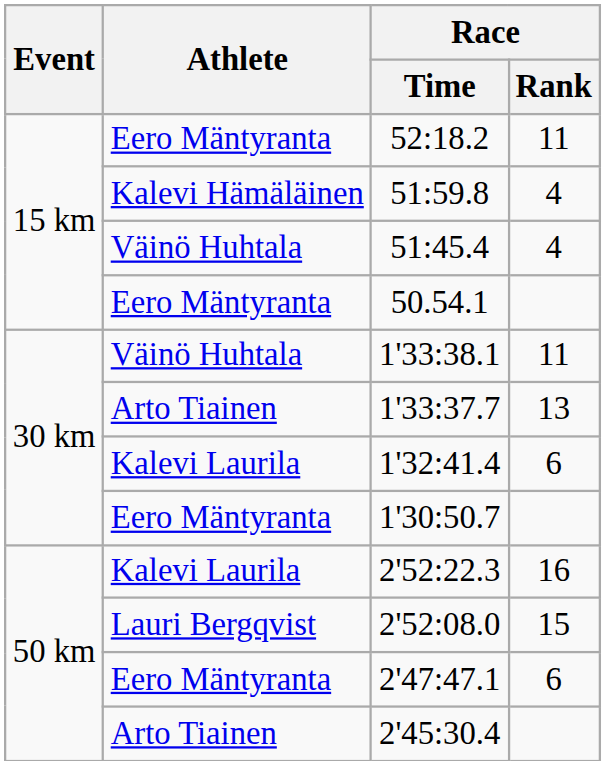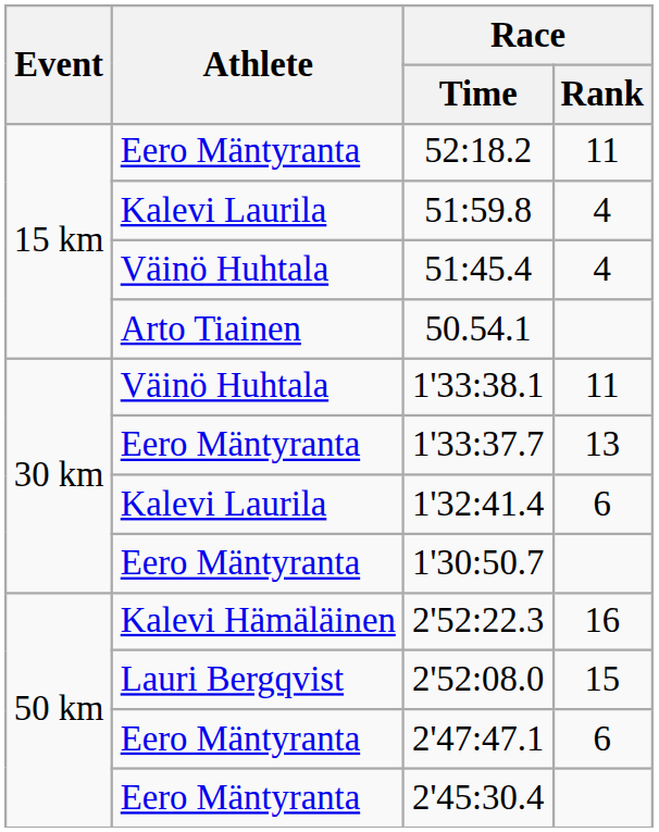 <table class="wikitable" border="1" style="font-size:90%">
 <tr>
 <th rowspan=2>Event</th>
 <th rowspan=2>Athlete</th>
 <th colspan=2>Race</th>
 </tr>
 <tr>
 <th>Time</th>
 <th>Rank</th>
 </tr>
 <tr>
 <td rowspan=4>15 km</td>
 <td><a href='#'>Eero Mäntyranta</a></td>
 <td align=center>52:18.2</td>
 <td align=center>11</td>
 </tr>
 <tr>
-<td><a href='#'>Kalevi Hämäläinen</a></td>
+<td><a href='#'>Kalevi Laurila</a></td>
 <td align=center>51:59.8</td>
 <td align=center>4</td>
 </tr>
 <tr>
 <td><a href='#'>Väinö Huhtala</a></td>
 <td align=center>51:45.4</td>
 <td align=center>4</td>
 </tr>
 <tr>
-<td><a href='#'>Eero Mäntyranta</a></td>
+<td><a href='#'>Arto Tiainen</a></td>
 <td align=center>50.54.1</td>
 <td align=center></td>
 </tr>
 <tr>
 <td rowspan=4>30 km</td>
 <td><a href='#'>Väinö Huhtala</a></td>
 <td align=center>1'33:38.1</td>
 <td align=center>11</td>
 </tr>
 <tr>
-<td><a href='#'>Arto Tiainen</a></td>
+<td><a href='#'>Eero Mäntyranta</a></td>
 <td align=center>1'33:37.7</td>
 <td align=center>13</td>
 </tr>
 <tr>
 <td><a href='#'>Kalevi Laurila</a></td>
 <td align=center>1'32:41.4</td>
 <td align=center>6</td>
 </tr>
 <tr>
 <td><a href='#'>Eero Mäntyranta</a></td>
 <td align=center>1'30:50.7</td>
 <td align=center></td>
 </tr>
 <tr>
 <td rowspan=4>50 km</td>
-<td><a href='#'>Kalevi Laurila</a></td>
+<td><a href='#'>Kalevi Hämäläinen</a></td>
 <td align=center>2'52:22.3</td>
 <td align=center>16</td>
 </tr>
 <tr>
 <td><a href='#'>Lauri Bergqvist</a></td>
 <td align=center>2'52:08.0</td>
 <td align=center>15</td>
 </tr>
 <tr>
 <td><a href='#'>Eero Mäntyranta</a></td>
 <td align=center>2'47:47.1</td>
 <td align=center>6</td>
 </tr>
 <tr>
-<td><a href='#'>Arto Tiainen</a></td>
+<td><a href='#'>Eero Mäntyranta</a></td>
 <td align=center>2'45:30.4</td>
 <td align=center></td>
 </tr>
 </table>
